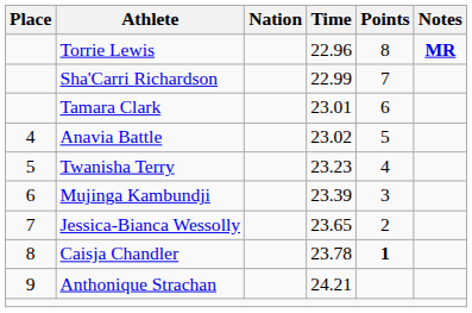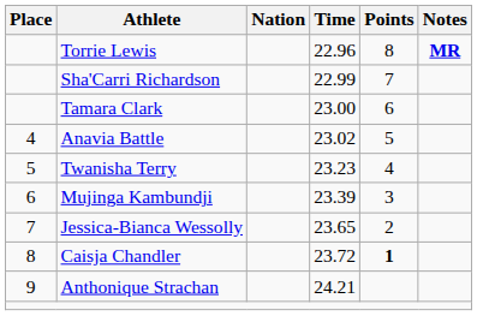 <table class="wikitable mw-datatable sortable" style="text-align:center;">
 <tr>
 <th scope="col">Place</th>
 <th scope="col">Athlete</th>
 <th scope="col">Nation</th>
 <th scope="col">Time</th>
 <th scope="col">Points</th>
 <th scope="col">Notes</th>
 </tr>
 <tr>
 <td></td>
 <td align="left"><a href='#'>Torrie Lewis</a></td>
 <td align="left"></td>
 <td>22.96</td>
 <td>8</td>
 <td><strong><a href='#'>MR</a></strong></td>
 </tr>
 <tr>
 <td></td>
 <td align="left"><a href='#'>Sha'Carri Richardson</a></td>
 <td align="left"></td>
 <td>22.99</td>
 <td>7</td>
 <td></td>
 </tr>
 <tr>
 <td></td>
 <td align="left"><a href='#'>Tamara Clark</a></td>
 <td align="left"></td>
-<td>23.01</td>
+<td>23.00</td>
 <td>6</td>
 <td></td>
 </tr>
 <tr>
 <td>4</td>
 <td align="left"><a href='#'>Anavia Battle</a></td>
 <td align="left"></td>
 <td>23.02</td>
 <td>5</td>
 <td></td>
 </tr>
 <tr>
 <td>5</td>
 <td align="left"><a href='#'>Twanisha Terry</a></td>
 <td align="left"></td>
 <td>23.23</td>
 <td>4</td>
 <td></td>
 </tr>
 <tr>
 <td>6</td>
 <td align="left"><a href='#'>Mujinga Kambundji</a></td>
 <td align="left"></td>
 <td>23.39</td>
 <td>3</td>
 <td></td>
 </tr>
 <tr>
 <td>7</td>
 <td align="left"><a href='#'>Jessica-Bianca Wessolly</a></td>
 <td align="left"></td>
 <td>23.65</td>
 <td>2</td>
 <td></td>
 </tr>
 <tr>
 <td>8</td>
 <td align="left"><a href='#'>Caisja Chandler</a></td>
 <td align="left"></td>
-<td>23.78</td>
+<td>23.72</td>
 <td><strong>1</strong></td>
 <td></td>
 </tr>
 <tr>
 <td>9</td>
 <td align="left"><a href='#'>Anthonique Strachan</a></td>
 <td align="left"></td>
 <td>24.21</td>
 <td></td>
 <td></td>
 </tr>
 <tr class="sortbottom">
 <td colspan="6"></td>
 </tr>
 </table>
